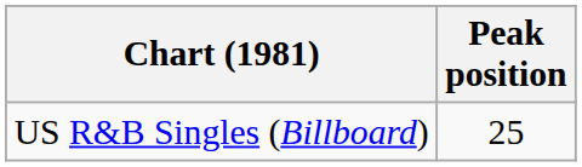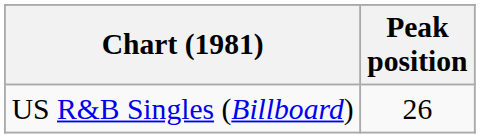 <table Class = "wikitable sortable">
 <tr>
 <th>Chart (1981)</th>
 <th>Peak<br>position</th>
 </tr>
 <tr>
 <td>US <a href='#'>R&B Singles</a> (<em><a href='#'>Billboard</a></em>)</td>
-<td align=center>25</td>
+<td align=center>26</td>
 </tr>
 </table>
